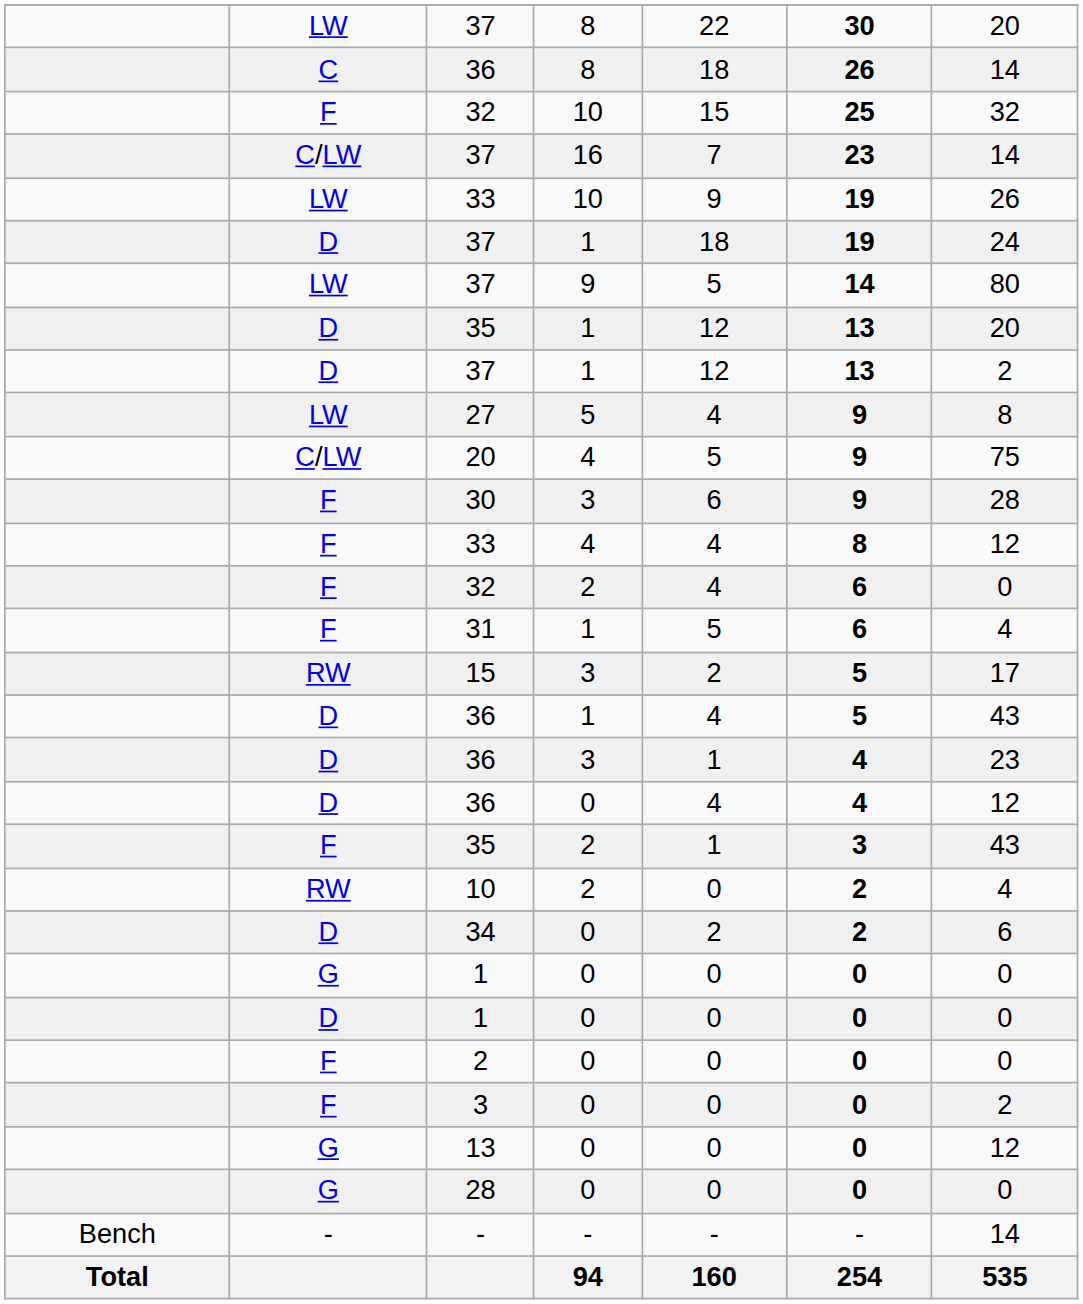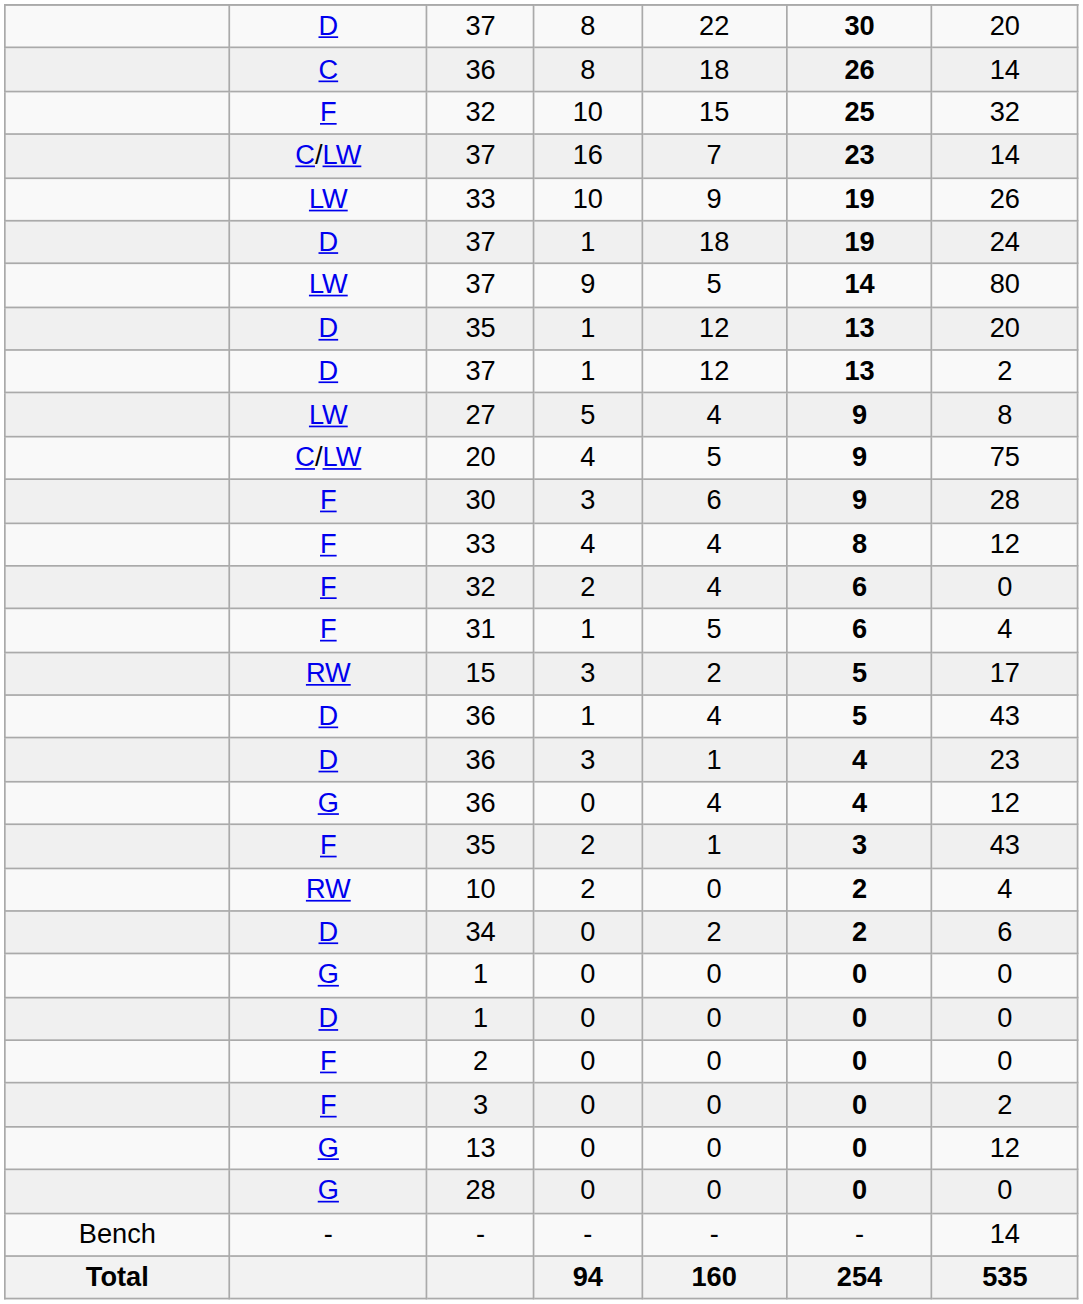 <table class="wikitable sortable" width ="50%">
 <tr align="center">
 </tr>
 <tr align="center" bgcolor="">
 <td></td>
-<td><a href='#'>LW</a></td>
+<td><a href='#'>D</a></td>
 <td>37</td>
 <td>8</td>
 <td>22</td>
 <td><strong>30</strong></td>
 <td>20</td>
 </tr>
 <tr align="center" bgcolor="f0f0f0">
 <td></td>
 <td><a href='#'>C</a></td>
 <td>36</td>
 <td>8</td>
 <td>18</td>
 <td><strong>26</strong></td>
 <td>14</td>
 </tr>
 <tr align="center" bgcolor="">
 <td></td>
 <td><a href='#'>F</a></td>
 <td>32</td>
 <td>10</td>
 <td>15</td>
 <td><strong>25</strong></td>
 <td>32</td>
 </tr>
 <tr align="center" bgcolor="f0f0f0">
 <td></td>
 <td><a href='#'>C</a>/<a href='#'>LW</a></td>
 <td>37</td>
 <td>16</td>
 <td>7</td>
 <td><strong>23</strong></td>
 <td>14</td>
 </tr>
 <tr align="center" bgcolor="">
 <td></td>
 <td><a href='#'>LW</a></td>
 <td>33</td>
 <td>10</td>
 <td>9</td>
 <td><strong>19</strong></td>
 <td>26</td>
 </tr>
 <tr align="center" bgcolor="f0f0f0">
 <td></td>
 <td><a href='#'>D</a></td>
 <td>37</td>
 <td>1</td>
 <td>18</td>
 <td><strong>19</strong></td>
 <td>24</td>
 </tr>
 <tr align="center" bgcolor="">
 <td></td>
 <td><a href='#'>LW</a></td>
 <td>37</td>
 <td>9</td>
 <td>5</td>
 <td><strong>14</strong></td>
 <td>80</td>
 </tr>
 <tr align="center" bgcolor="f0f0f0">
 <td></td>
 <td><a href='#'>D</a></td>
 <td>35</td>
 <td>1</td>
 <td>12</td>
 <td><strong>13</strong></td>
 <td>20</td>
 </tr>
 <tr align="center" bgcolor="">
 <td></td>
 <td><a href='#'>D</a></td>
 <td>37</td>
 <td>1</td>
 <td>12</td>
 <td><strong>13</strong></td>
 <td>2</td>
 </tr>
 <tr align="center" bgcolor="f0f0f0">
 <td></td>
 <td><a href='#'>LW</a></td>
 <td>27</td>
 <td>5</td>
 <td>4</td>
 <td><strong>9</strong></td>
 <td>8</td>
 </tr>
 <tr align="center" bgcolor="">
 <td></td>
 <td><a href='#'>C</a>/<a href='#'>LW</a></td>
 <td>20</td>
 <td>4</td>
 <td>5</td>
 <td><strong>9</strong></td>
 <td>75</td>
 </tr>
 <tr align="center" bgcolor="f0f0f0">
 <td></td>
 <td><a href='#'>F</a></td>
 <td>30</td>
 <td>3</td>
 <td>6</td>
 <td><strong>9</strong></td>
 <td>28</td>
 </tr>
 <tr align="center" bgcolor="">
 <td></td>
 <td><a href='#'>F</a></td>
 <td>33</td>
 <td>4</td>
 <td>4</td>
 <td><strong>8</strong></td>
 <td>12</td>
 </tr>
 <tr align="center" bgcolor="f0f0f0">
 <td></td>
 <td><a href='#'>F</a></td>
 <td>32</td>
 <td>2</td>
 <td>4</td>
 <td><strong>6</strong></td>
 <td>0</td>
 </tr>
 <tr align="center" bgcolor="">
 <td></td>
 <td><a href='#'>F</a></td>
 <td>31</td>
 <td>1</td>
 <td>5</td>
 <td><strong>6</strong></td>
 <td>4</td>
 </tr>
 <tr align="center" bgcolor="f0f0f0">
 <td></td>
 <td><a href='#'>RW</a></td>
 <td>15</td>
 <td>3</td>
 <td>2</td>
 <td><strong>5</strong></td>
 <td>17</td>
 </tr>
 <tr align="center" bgcolor="">
 <td></td>
 <td><a href='#'>D</a></td>
 <td>36</td>
 <td>1</td>
 <td>4</td>
 <td><strong>5</strong></td>
 <td>43</td>
 </tr>
 <tr align="center" bgcolor="f0f0f0">
 <td></td>
 <td><a href='#'>D</a></td>
 <td>36</td>
 <td>3</td>
 <td>1</td>
 <td><strong>4</strong></td>
 <td>23</td>
 </tr>
 <tr align="center" bgcolor="">
 <td></td>
-<td><a href='#'>D</a></td>
+<td><a href='#'>G</a></td>
 <td>36</td>
 <td>0</td>
 <td>4</td>
 <td><strong>4</strong></td>
 <td>12</td>
 </tr>
 <tr align="center" bgcolor="f0f0f0">
 <td></td>
 <td><a href='#'>F</a></td>
 <td>35</td>
 <td>2</td>
 <td>1</td>
 <td><strong>3</strong></td>
 <td>43</td>
 </tr>
 <tr align="center" bgcolor="">
 <td></td>
 <td><a href='#'>RW</a></td>
 <td>10</td>
 <td>2</td>
 <td>0</td>
 <td><strong>2</strong></td>
 <td>4</td>
 </tr>
 <tr align="center" bgcolor="f0f0f0">
 <td></td>
 <td><a href='#'>D</a></td>
 <td>34</td>
 <td>0</td>
 <td>2</td>
 <td><strong>2</strong></td>
 <td>6</td>
 </tr>
 <tr align="center" bgcolor="">
 <td></td>
 <td><a href='#'>G</a></td>
 <td>1</td>
 <td>0</td>
 <td>0</td>
 <td><strong>0</strong></td>
 <td>0</td>
 </tr>
 <tr align="center" bgcolor="f0f0f0">
 <td></td>
 <td><a href='#'>D</a></td>
 <td>1</td>
 <td>0</td>
 <td>0</td>
 <td><strong>0</strong></td>
 <td>0</td>
 </tr>
 <tr align="center" bgcolor="">
 <td></td>
 <td><a href='#'>F</a></td>
 <td>2</td>
 <td>0</td>
 <td>0</td>
 <td><strong>0</strong></td>
 <td>0</td>
 </tr>
 <tr align="center" bgcolor="f0f0f0">
 <td></td>
 <td><a href='#'>F</a></td>
 <td>3</td>
 <td>0</td>
 <td>0</td>
 <td><strong>0</strong></td>
 <td>2</td>
 </tr>
 <tr align="center" bgcolor="">
 <td></td>
 <td><a href='#'>G</a></td>
 <td>13</td>
 <td>0</td>
 <td>0</td>
 <td><strong>0</strong></td>
 <td>12</td>
 </tr>
 <tr align="center" bgcolor="f0f0f0">
 <td></td>
 <td><a href='#'>G</a></td>
 <td>28</td>
 <td>0</td>
 <td>0</td>
 <td><strong>0</strong></td>
 <td>0</td>
 </tr>
 <tr align="center" bgcolor="">
 <td>Bench</td>
 <td>-</td>
 <td>-</td>
 <td>-</td>
 <td>-</td>
 <td>-</td>
 <td>14</td>
 </tr>
 <tr>
 <th>Total</th>
 <th></th>
 <th></th>
 <th>94</th>
 <th>160</th>
 <th>254</th>
 <th>535</th>
 </tr>
 </table>
